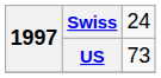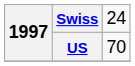 <table class="wikitable">
 <tr>
 <th rowspan="2">1997</th>
 <th width="35"><small><a href='#'>Swiss</a></small></th>
 <td align="center">24</td>
 </tr>
 <tr>
 <th width="35"><small><a href='#'>US</a></small></th>
-<td align="center">73</td>
+<td align="center">70</td>
 </tr>
 <tr>
 </tr>
 </table>
